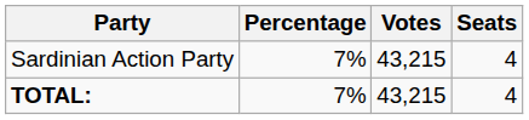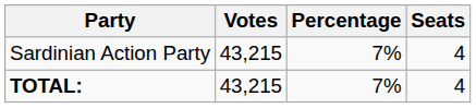 <table class="wikitable mw-collapsible" style="text-align:right">
 <tr>
 <th>Party</th>
+<th>Votes</th>
 <th>Percentage</th>
-<th>Votes</th>
 <th>Seats</th>
 </tr>
 <tr>
 <td style="text-align:left;">Sardinian Action Party</td>
+<td>43,215</td>
 <td>7%</td>
-<td>43,215</td>
 <td>4</td>
 </tr>
 <tr>
 <td style="text-align:left;"><strong>TOTAL:</strong></td>
+<td>43,215</td>
 <td>7%</td>
-<td>43,215</td>
 <td>4</td>
 </tr>
 </table>
